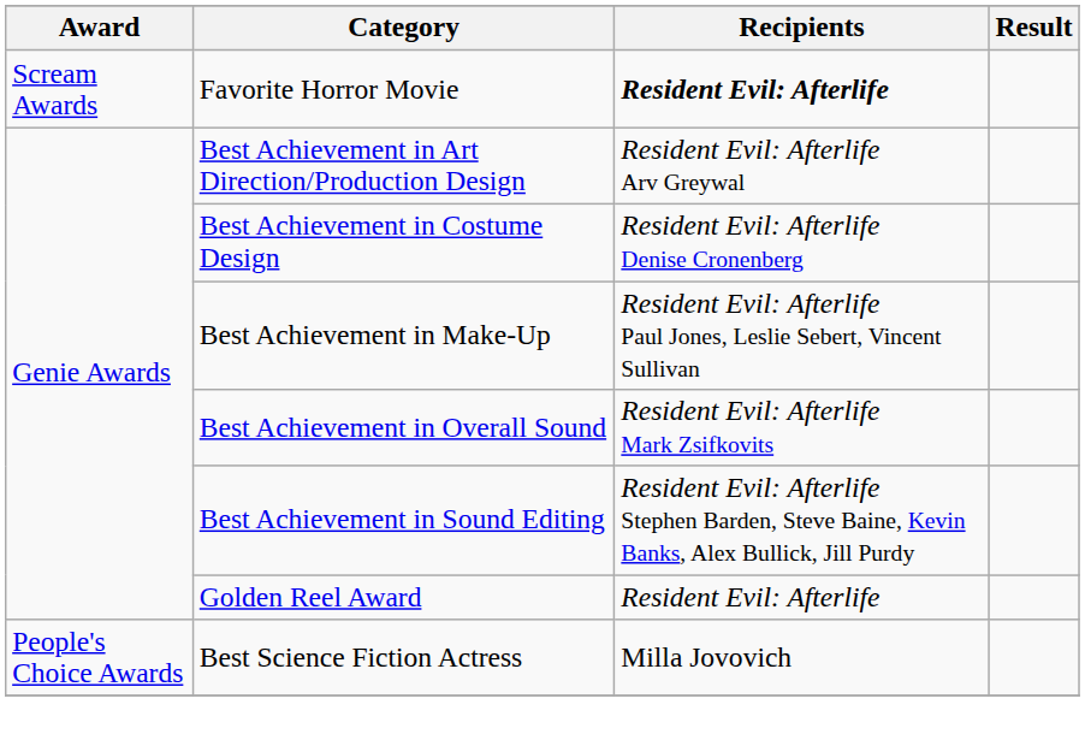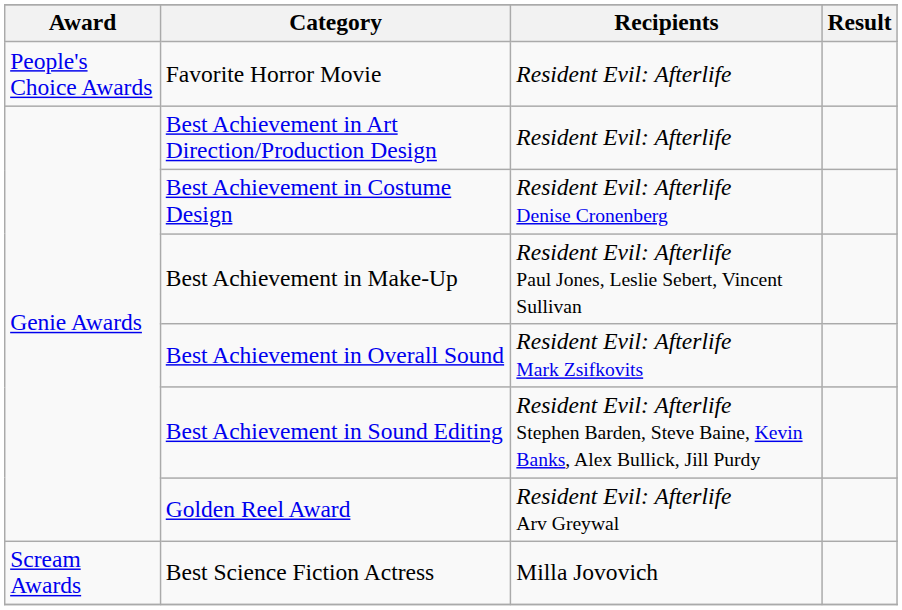 <table class="wikitable sortable plainrowheaders">
 <tr>
 </tr>
 <tr>
 <th>Award</th>
 <th>Category</th>
 <th>Recipients</th>
 <th>Result</th>
 </tr>
 <tr>
-<td><a href='#'>Scream Awards</a></td>
+<td><a href='#'>People's Choice Awards</a></td>
 <td>Favorite Horror Movie</td>
-<td><strong><em>Resident Evil: Afterlife</em></strong></td>
+<td><em>Resident Evil: Afterlife</em></td>
 <td></td>
 </tr>
 <tr>
 <td rowspan="6"><a href='#'>Genie Awards</a></td>
 <td><a href='#'>Best Achievement in Art Direction/Production Design</a></td>
-<td><em>Resident Evil: Afterlife</em><br><small>Arv Greywal</small></td>
+<td><em>Resident Evil: Afterlife</em></td>
 <td></td>
 </tr>
 <tr>
 <td><a href='#'>Best Achievement in Costume Design</a></td>
 <td><em>Resident Evil: Afterlife</em><br><small><a href='#'>Denise Cronenberg</a></small></td>
 <td></td>
 </tr>
 <tr>
 <td Genie Award for Best Achievement in Make-Up>Best Achievement in Make-Up</td>
 <td><em>Resident Evil: Afterlife</em><br><small>Paul Jones, Leslie Sebert, Vincent Sullivan</small></td>
 <td></td>
 </tr>
 <tr>
 <td><a href='#'>Best Achievement in Overall Sound</a></td>
 <td><em>Resident Evil: Afterlife</em><br><small><a href='#'>Mark Zsifkovits</a></small></td>
 <td></td>
 </tr>
 <tr>
 <td><a href='#'>Best Achievement in Sound Editing</a></td>
 <td><em>Resident Evil: Afterlife</em><br><small>Stephen Barden, Steve Baine, <a href='#'>Kevin Banks</a>, Alex Bullick, Jill Purdy</small></td>
 <td></td>
 </tr>
 <tr>
 <td><a href='#'>Golden Reel Award</a></td>
-<td><em>Resident Evil: Afterlife</em></td>
+<td><em>Resident Evil: Afterlife</em><br><small>Arv Greywal</small></td>
 <td></td>
 </tr>
 <tr>
-<td><a href='#'>People's Choice Awards</a></td>
+<td><a href='#'>Scream Awards</a></td>
 <td>Best Science Fiction Actress</td>
 <td>Milla Jovovich</td>
 <td></td>
 </tr>
 <tr>
 </tr>
 </table>
